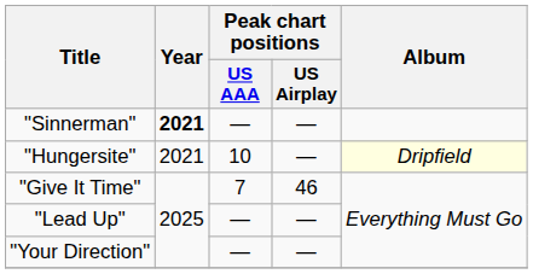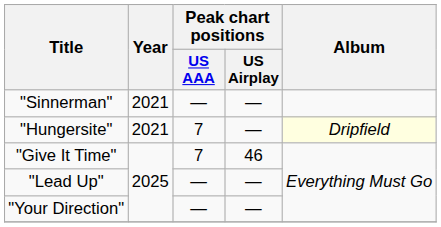 <table class="wikitable plainrowheaders" style="text-align:center;">
 <tr>
 <th rowspan="2">Title</th>
 <th rowspan="2">Year</th>
 <th colspan="2">Peak chart positions</th>
 <th rowspan="2">Album</th>
 </tr>
 <tr>
 <th scope="col" style="width:3em;font-size:90%;"><a href='#'>US<br>AAA</a></th>
 <th scope="col" style="width:3em;font-size:90%;">US Airplay</th>
 </tr>
 <tr>
 <td>"Sinnerman"</td>
-<td><strong>2021</strong></td>
+<td>2021</td>
 <td>—</td>
 <td>—</td>
 <td></td>
 </tr>
 <tr>
 <td>"Hungersite"</td>
 <td>2021</td>
-<td>10</td>
+<td>7</td>
 <td>—</td>
 <td style="background: lightyellow;"><em>Dripfield</em></td>
 </tr>
 <tr>
 <td>"Give It Time"</td>
 <td rowspan="3">2025</td>
 <td>7</td>
 <td>46</td>
 <td rowspan="3"><em>Everything Must Go</em></td>
 </tr>
 <tr>
 <td>"Lead Up"</td>
 <td>—</td>
 <td>—</td>
 </tr>
 <tr>
 <td>"Your Direction"</td>
 <td>—</td>
 <td>—</td>
 </tr>
 <tr>
 </tr>
 </table>
